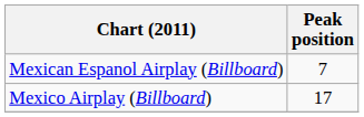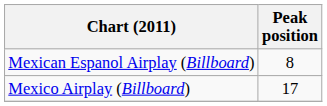 <table class="wikitable sortable">
 <tr>
 <th>Chart (2011)</th>
 <th>Peak<br>position</th>
 </tr>
 <tr>
 <td align="left"><a href='#'>Mexican Espanol Airplay</a> (<em><a href='#'>Billboard</a></em>)</td>
-<td style="text-align:center;">7</td>
+<td style="text-align:center;">8</td>
 </tr>
 <tr>
 <td align="left"><a href='#'>Mexico Airplay</a> (<em><a href='#'>Billboard</a></em>)</td>
 <td style="text-align:center;">17</td>
 </tr>
 <tr>
 </tr>
 </table>
